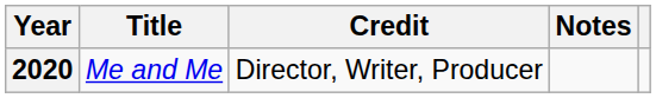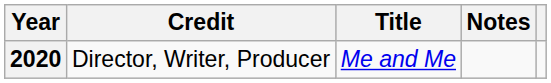 <table class="wikitable plainrowheaders">
 <tr>
 <th scope="col">Year</th>
+<th>Credit</th>
 <th scope="col">Title</th>
-<th>Credit</th>
 <th scope="col">Notes</th>
 <th scope="col" class="unsortable"></th>
 </tr>
 <tr>
 <th scope="row">2020</th>
+<td>Director, Writer, Producer</td>
 <td><em><a href='#'>Me and Me</a></em></td>
-<td>Director, Writer, Producer</td>
 <td></td>
 <td style="text-align:center"></td>
 </tr>
 </table>
